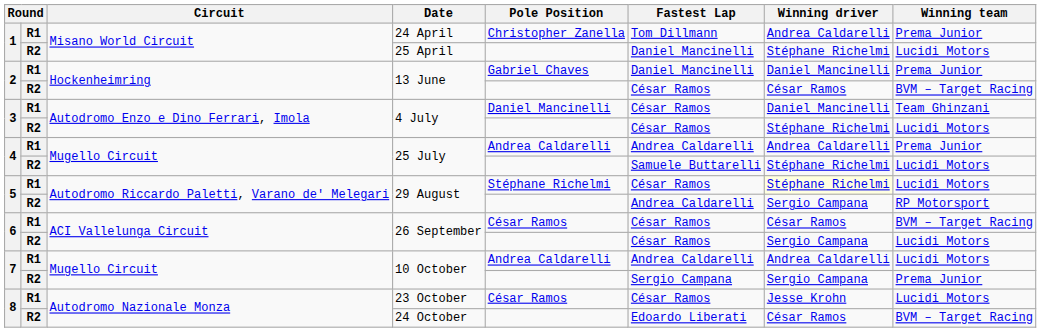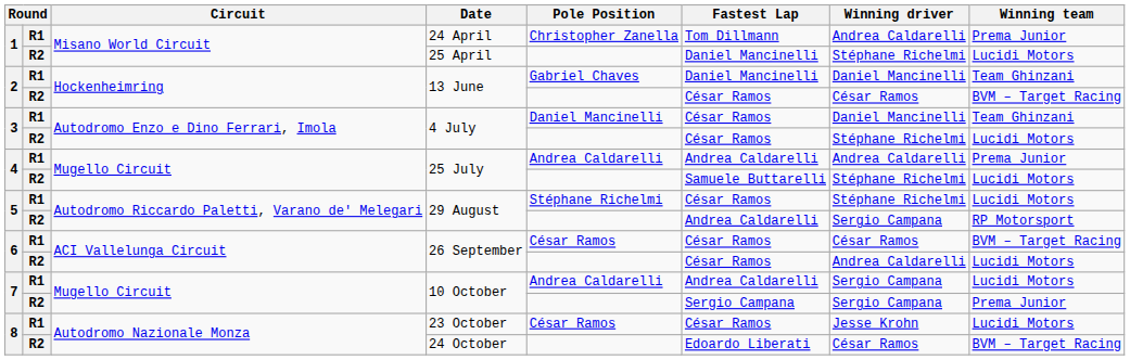 <table class="wikitable" style="font-size: 85%;">
 <tr>
 <th colspan=2>Round</th>
 <th>Circuit</th>
 <th>Date</th>
 <th>Pole Position</th>
 <th>Fastest Lap</th>
 <th>Winning driver</th>
 <th>Winning team</th>
 </tr>
 <tr>
 <th rowspan=2>1</th>
 <th>R1</th>
 <td rowspan=2> <a href='#'>Misano World Circuit</a></td>
 <td>24 April</td>
 <td nowrap> <a href='#'>Christopher Zanella</a></td>
 <td> <a href='#'>Tom Dillmann</a></td>
 <td> <a href='#'>Andrea Caldarelli</a></td>
 <td> <a href='#'>Prema Junior</a></td>
 </tr>
 <tr>
 <th>R2</th>
 <td>25 April</td>
 <td></td>
 <td> <a href='#'>Daniel Mancinelli</a></td>
 <td> <a href='#'>Stéphane Richelmi</a></td>
 <td> <a href='#'>Lucidi Motors</a></td>
 </tr>
 <tr>
 <th rowspan=2>2</th>
 <th>R1</th>
 <td rowspan=2> <a href='#'>Hockenheimring</a></td>
 <td rowspan=2>13 June</td>
 <td> <a href='#'>Gabriel Chaves</a></td>
 <td> <a href='#'>Daniel Mancinelli</a></td>
 <td> <a href='#'>Daniel Mancinelli</a></td>
-<td nowrap> <a href='#'>Prema Junior</a></td>
+<td> <a href='#'>Team Ghinzani</a></td>
 </tr>
 <tr>
 <th>R2</th>
 <td></td>
 <td> <a href='#'>César Ramos</a></td>
 <td> <a href='#'>César Ramos</a></td>
 <td> <a href='#'>BVM – Target Racing</a></td>
 </tr>
 <tr>
 <th rowspan=2>3</th>
 <th>R1</th>
 <td rowspan=2> <a href='#'>Autodromo Enzo e Dino Ferrari</a>, <a href='#'>Imola</a></td>
 <td rowspan=2>4 July</td>
 <td> <a href='#'>Daniel Mancinelli</a></td>
 <td> <a href='#'>César Ramos</a></td>
 <td> <a href='#'>Daniel Mancinelli</a></td>
 <td> <a href='#'>Team Ghinzani</a></td>
 </tr>
 <tr>
 <th>R2</th>
 <td></td>
 <td> <a href='#'>César Ramos</a></td>
 <td> <a href='#'>Stéphane Richelmi</a></td>
 <td> <a href='#'>Lucidi Motors</a></td>
 </tr>
 <tr>
 <th rowspan=2>4</th>
 <th>R1</th>
 <td rowspan=2> <a href='#'>Mugello Circuit</a></td>
 <td rowspan=2>25 July</td>
 <td> <a href='#'>Andrea Caldarelli</a></td>
 <td> <a href='#'>Andrea Caldarelli</a></td>
 <td> <a href='#'>Andrea Caldarelli</a></td>
 <td> <a href='#'>Prema Junior</a></td>
 </tr>
 <tr>
 <th>R2</th>
 <td></td>
 <td nowrap> <a href='#'>Samuele Buttarelli</a></td>
 <td> <a href='#'>Stéphane Richelmi</a></td>
 <td> <a href='#'>Lucidi Motors</a></td>
 </tr>
 <tr>
 <th rowspan=2>5</th>
 <th>R1</th>
 <td rowspan=2 nowrap> <a href='#'>Autodromo Riccardo Paletti</a>, <a href='#'>Varano de' Melegari</a></td>
 <td rowspan=2>29 August</td>
 <td nowrap> <a href='#'>Stéphane Richelmi</a></td>
 <td> <a href='#'>César Ramos</a></td>
-<td nowrap style="background: lightyellow;"> <a href='#'>Stéphane Richelmi</a></td>
+<td nowrap> <a href='#'>Stéphane Richelmi</a></td>
 <td> <a href='#'>Lucidi Motors</a></td>
 </tr>
 <tr>
 <th>R2</th>
 <td></td>
 <td> <a href='#'>Andrea Caldarelli</a></td>
 <td> <a href='#'>Sergio Campana</a></td>
 <td> <a href='#'>RP Motorsport</a></td>
 </tr>
 <tr>
 <th rowspan=2>6</th>
 <th>R1</th>
 <td rowspan=2> <a href='#'>ACI Vallelunga Circuit</a></td>
 <td rowspan=2 nowrap>26 September</td>
 <td> <a href='#'>César Ramos</a></td>
 <td> <a href='#'>César Ramos</a></td>
 <td> <a href='#'>César Ramos</a></td>
 <td> <a href='#'>BVM – Target Racing</a></td>
 </tr>
 <tr>
 <th>R2</th>
 <td></td>
 <td> <a href='#'>César Ramos</a></td>
-<td> <a href='#'>Sergio Campana</a></td>
+<td nowrap> <a href='#'>Andrea Caldarelli</a></td>
 <td> <a href='#'>Lucidi Motors</a></td>
 </tr>
 <tr>
 <th rowspan=2>7</th>
 <th>R1</th>
 <td rowspan=2> <a href='#'>Mugello Circuit</a></td>
 <td rowspan=2>10 October</td>
 <td nowrap> <a href='#'>Andrea Caldarelli</a></td>
 <td nowrap> <a href='#'>Andrea Caldarelli</a></td>
-<td nowrap> <a href='#'>Andrea Caldarelli</a></td>
+<td> <a href='#'>Sergio Campana</a></td>
 <td> <a href='#'>Lucidi Motors</a></td>
 </tr>
 <tr>
 <th>R2</th>
 <td></td>
 <td> <a href='#'>Sergio Campana</a></td>
 <td> <a href='#'>Sergio Campana</a></td>
 <td nowrap> <a href='#'>Prema Junior</a></td>
 </tr>
 <tr>
 <th rowspan=2>8</th>
 <th>R1</th>
 <td rowspan=2> <a href='#'>Autodromo Nazionale Monza</a></td>
 <td>23 October</td>
 <td> <a href='#'>César Ramos</a></td>
 <td> <a href='#'>César Ramos</a></td>
 <td> <a href='#'>Jesse Krohn</a></td>
 <td> <a href='#'>Lucidi Motors</a></td>
 </tr>
 <tr>
 <th>R2</th>
 <td>24 October</td>
 <td></td>
 <td> <a href='#'>Edoardo Liberati</a></td>
 <td> <a href='#'>César Ramos</a></td>
 <td nowrap> <a href='#'>BVM – Target Racing</a></td>
 </tr>
 </table>
